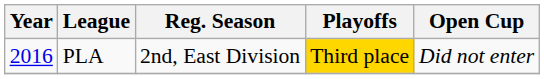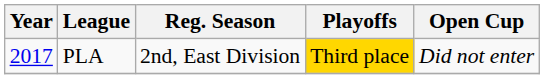 <table class="wikitable">
 <tr>
 <th>Year</th>
 <th>League</th>
 <th>Reg. Season</th>
 <th>Playoffs</th>
 <th>Open Cup</th>
 </tr>
 <tr>
-<td><a href='#'>2016</a></td>
+<td><a href='#'>2017</a></td>
 <td>PLA</td>
 <td>2nd, East Division</td>
 <td style="background: gold;">Third place</td>
 <td><em>Did not enter</em></td>
 </tr>
 <tr>
 </tr>
 </table>
